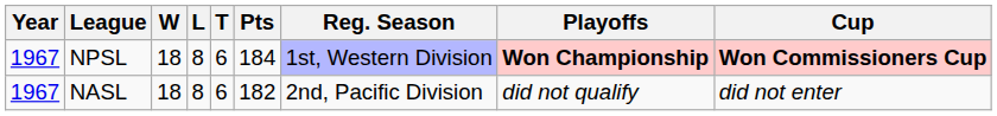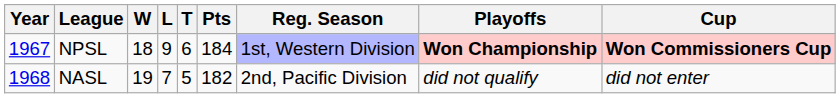 <table class="wikitable">
 <tr>
 <th>Year</th>
 <th>League</th>
 <th>W</th>
 <th>L</th>
 <th>T</th>
 <th>Pts</th>
 <th>Reg. Season</th>
 <th>Playoffs</th>
 <th>Cup</th>
 </tr>
 <tr>
 <td><a href='#'>1967</a></td>
 <td>NPSL</td>
 <td>18</td>
-<td>8</td>
+<td>9</td>
 <td>6</td>
 <td>184</td>
 <td bgcolor="B3B7FF">1st, Western Division</td>
 <td bgcolor="ffcbcb"><strong>Won Championship</strong></td>
 <td bgcolor="ffcbcb"><strong>Won Commissioners Cup</strong></td>
 </tr>
 <tr>
-<td><a href='#'>1967</a></td>
+<td><a href='#'>1968</a></td>
 <td>NASL</td>
-<td>18</td>
-<td>8</td>
-<td>6</td>
+<td>19</td>
+<td>7</td>
+<td>5</td>
 <td>182</td>
 <td>2nd, Pacific Division</td>
 <td><em>did not qualify</em></td>
 <td><em>did not enter</em></td>
 </tr>
 </table>
